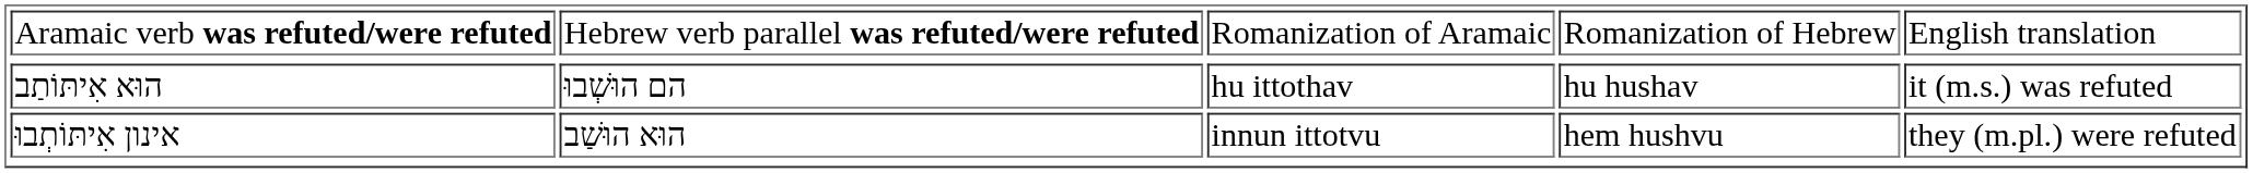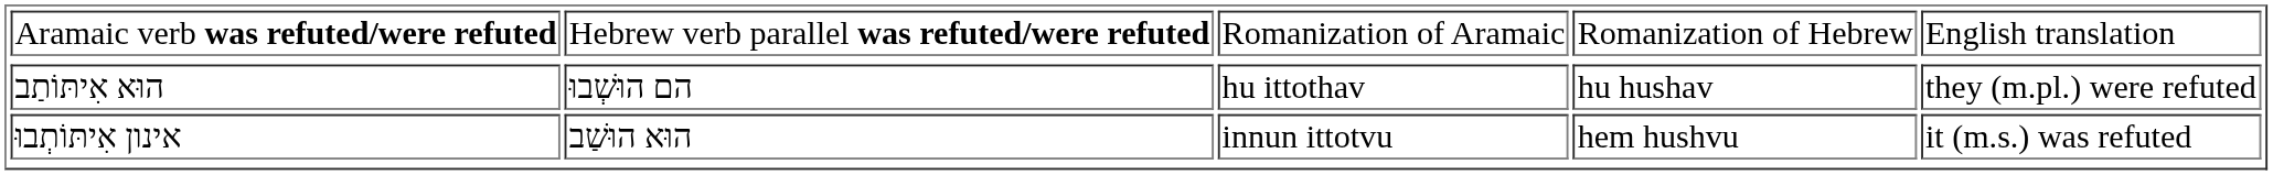 <table border=1>
 <tr>
 <td>Aramaic verb  <strong>   was refuted/were refuted  </strong></td>
 <td>Hebrew verb parallel  <strong>   was refuted/were refuted </strong></td>
 <td>Romanization of Aramaic</td>
 <td>Romanization of Hebrew</td>
 <td>English translation</td>
 </tr>
 <tr>
 </tr>
 <tr>
 <td>הוּא  אִיתּוֹתַב</td>
 <td>הם הוּשְׁבוּ</td>
 <td>hu ittothav</td>
 <td>hu hushav</td>
-<td>it (m.s.) was refuted</td>
+<td>they (m.pl.) were refuted</td>
 </tr>
 <tr>
 <td>אינון  אִיתּוֹתְבוּ</td>
 <td>הוּא הוּשַׁב</td>
 <td>innun ittotvu</td>
 <td>hem  hushvu</td>
-<td>they (m.pl.) were refuted</td>
+<td>it (m.s.) was refuted</td>
 </tr>
 <tr>
 </tr>
 </table>
